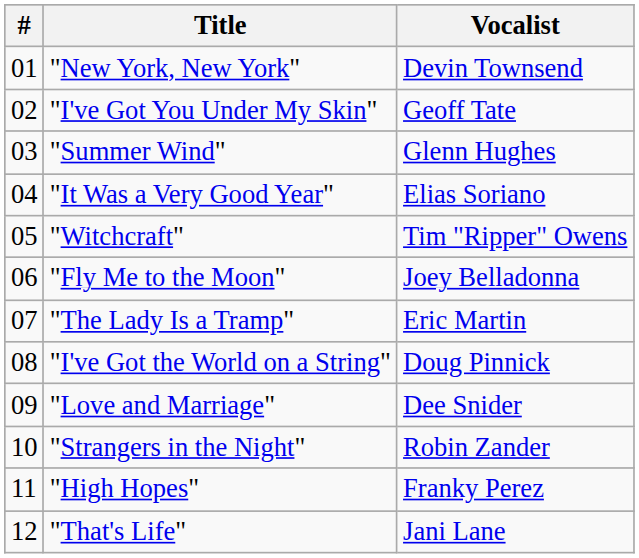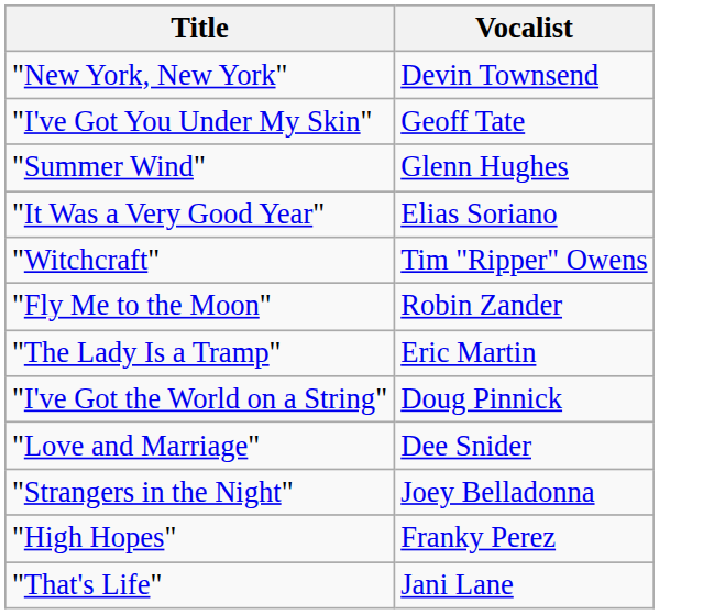 <table class="wikitable">
 <tr>
-<th>#</th>
 <th>Title</th>
 <th>Vocalist</th>
 </tr>
 <tr>
-<td>01</td>
 <td>"<a href='#'>New York, New York</a>"</td>
 <td><a href='#'>Devin Townsend</a></td>
 </tr>
 <tr>
-<td>02</td>
 <td>"<a href='#'>I've Got You Under My Skin</a>"</td>
 <td><a href='#'>Geoff Tate</a></td>
 </tr>
 <tr>
-<td>03</td>
 <td>"<a href='#'>Summer Wind</a>"</td>
 <td><a href='#'>Glenn Hughes</a></td>
 </tr>
 <tr>
-<td>04</td>
 <td>"<a href='#'>It Was a Very Good Year</a>"</td>
 <td><a href='#'>Elias Soriano</a></td>
 </tr>
 <tr>
-<td>05</td>
 <td>"<a href='#'>Witchcraft</a>"</td>
 <td><a href='#'>Tim "Ripper" Owens</a></td>
 </tr>
 <tr>
-<td>06</td>
 <td>"<a href='#'>Fly Me to the Moon</a>"</td>
-<td><a href='#'>Joey Belladonna</a></td>
+<td><a href='#'>Robin Zander</a></td>
 </tr>
 <tr>
-<td>07</td>
 <td>"<a href='#'>The Lady Is a Tramp</a>"</td>
 <td><a href='#'>Eric Martin</a></td>
 </tr>
 <tr>
-<td>08</td>
 <td>"<a href='#'>I've Got the World on a String</a>"</td>
 <td><a href='#'>Doug Pinnick</a></td>
 </tr>
 <tr>
-<td>09</td>
 <td>"<a href='#'>Love and Marriage</a>"</td>
 <td><a href='#'>Dee Snider</a></td>
 </tr>
 <tr>
-<td>10</td>
 <td>"<a href='#'>Strangers in the Night</a>"</td>
-<td><a href='#'>Robin Zander</a></td>
+<td><a href='#'>Joey Belladonna</a></td>
 </tr>
 <tr>
-<td>11</td>
 <td>"<a href='#'>High Hopes</a>"</td>
 <td><a href='#'>Franky Perez</a></td>
 </tr>
 <tr>
-<td>12</td>
 <td>"<a href='#'>That's Life</a>"</td>
 <td><a href='#'>Jani Lane</a></td>
 </tr>
 </table>
